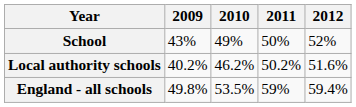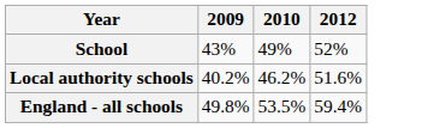 <table class="wikitable">
 <tr>
 <th>Year</th>
 <th>2009</th>
 <th>2010</th>
-<th>2011</th>
 <th>2012</th>
 </tr>
 <tr>
 <th>School</th>
 <td>43%</td>
 <td>49%</td>
-<td>50%</td>
 <td>52%</td>
 </tr>
 <tr>
 <th>Local authority schools</th>
 <td>40.2%</td>
 <td>46.2%</td>
-<td>50.2%</td>
 <td>51.6%</td>
 </tr>
 <tr>
 <th>England - all schools</th>
 <td>49.8%</td>
 <td>53.5%</td>
-<td>59%</td>
 <td>59.4%</td>
 </tr>
 </table>
